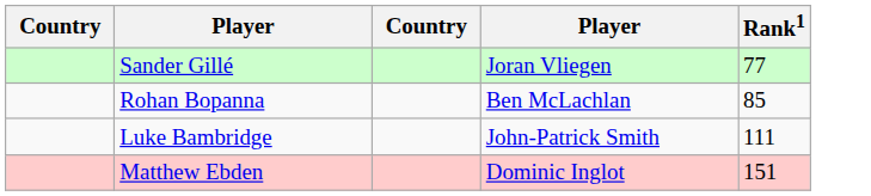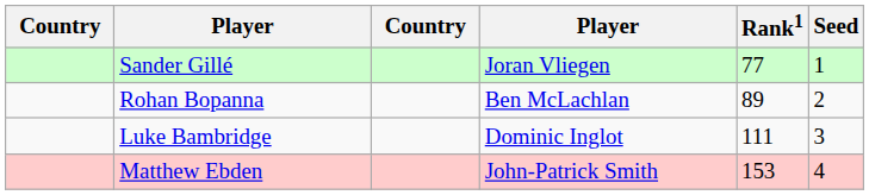 <table class="sortable wikitable">
 <tr>
 <th width="70">Country</th>
 <th width="175">Player</th>
 <th width="70">Country</th>
 <th width="175">Player</th>
 <th>Rank<sup>1</sup></th>
+<th>Seed</th>
 </tr>
 <tr style="background:#cfc;">
 <td></td>
 <td><a href='#'>Sander Gillé</a></td>
 <td></td>
 <td><a href='#'>Joran Vliegen</a></td>
 <td>77</td>
+<td>1</td>
 </tr>
 <tr>
 <td></td>
 <td><a href='#'>Rohan Bopanna</a></td>
 <td></td>
 <td><a href='#'>Ben McLachlan</a></td>
-<td>85</td>
+<td>89</td>
+<td>2</td>
 </tr>
 <tr>
 <td></td>
 <td><a href='#'>Luke Bambridge</a></td>
 <td></td>
-<td><a href='#'>John-Patrick Smith</a></td>
+<td><a href='#'>Dominic Inglot</a></td>
 <td>111</td>
+<td>3</td>
 </tr>
 <tr style="background:#fcc;">
 <td></td>
 <td><a href='#'>Matthew Ebden</a></td>
 <td></td>
-<td><a href='#'>Dominic Inglot</a></td>
-<td>151</td>
+<td><a href='#'>John-Patrick Smith</a></td>
+<td>153</td>
+<td>4</td>
 </tr>
 </table>
